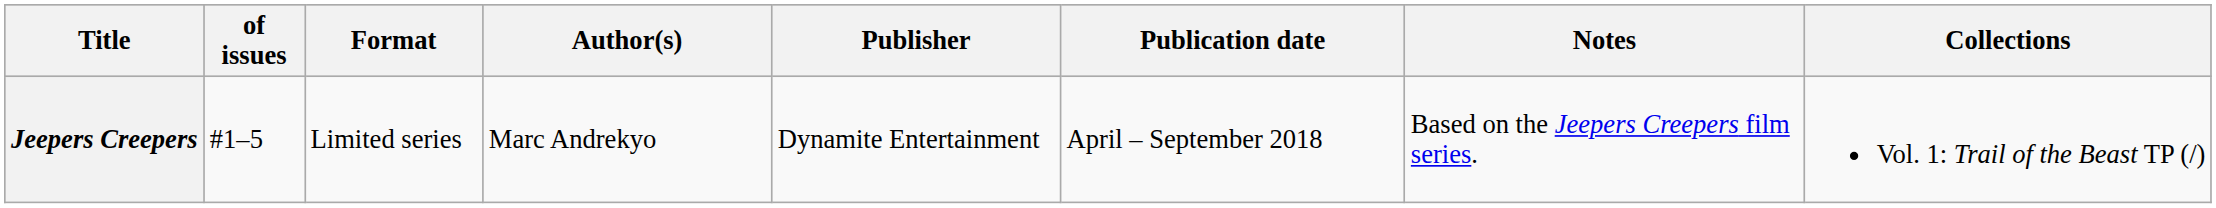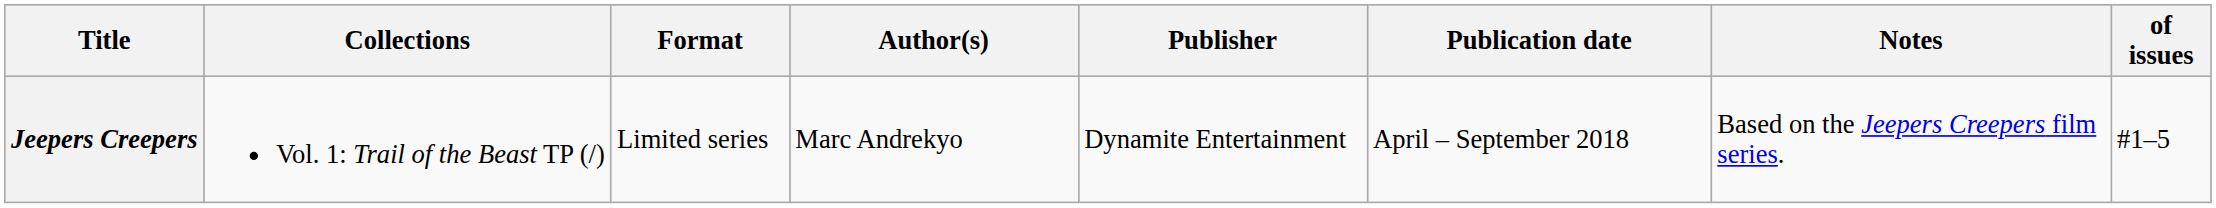 <table class="wikitable">
 <tr>
 <th>Title</th>
-<th style="width:40pt"> of issues</th>
+<th>Collections</th>
 <th style="width:75pt">Format</th>
 <th style="width:125pt">Author(s)</th>
 <th style="width:125pt">Publisher</th>
 <th style="width:150pt">Publication date</th>
 <th style="width:175pt">Notes</th>
-<th>Collections</th>
+<th style="width:40pt"> of issues</th>
 </tr>
 <tr>
 <th><em>Jeepers Creepers</em></th>
-<td>#1–5</td>
+<td><br><ul><li>Vol. 1: <em>Trail of the Beast</em> TP (/)</li></ul></td>
 <td>Limited series</td>
 <td>Marc Andrekyo</td>
 <td>Dynamite Entertainment</td>
 <td>April – September 2018</td>
 <td>Based on the <a href='#'><em>Jeepers Creepers</em> film series</a>.</td>
-<td><br><ul><li>Vol. 1: <em>Trail of the Beast</em> TP (/)</li></ul></td>
+<td>#1–5</td>
 </tr>
 </table>
